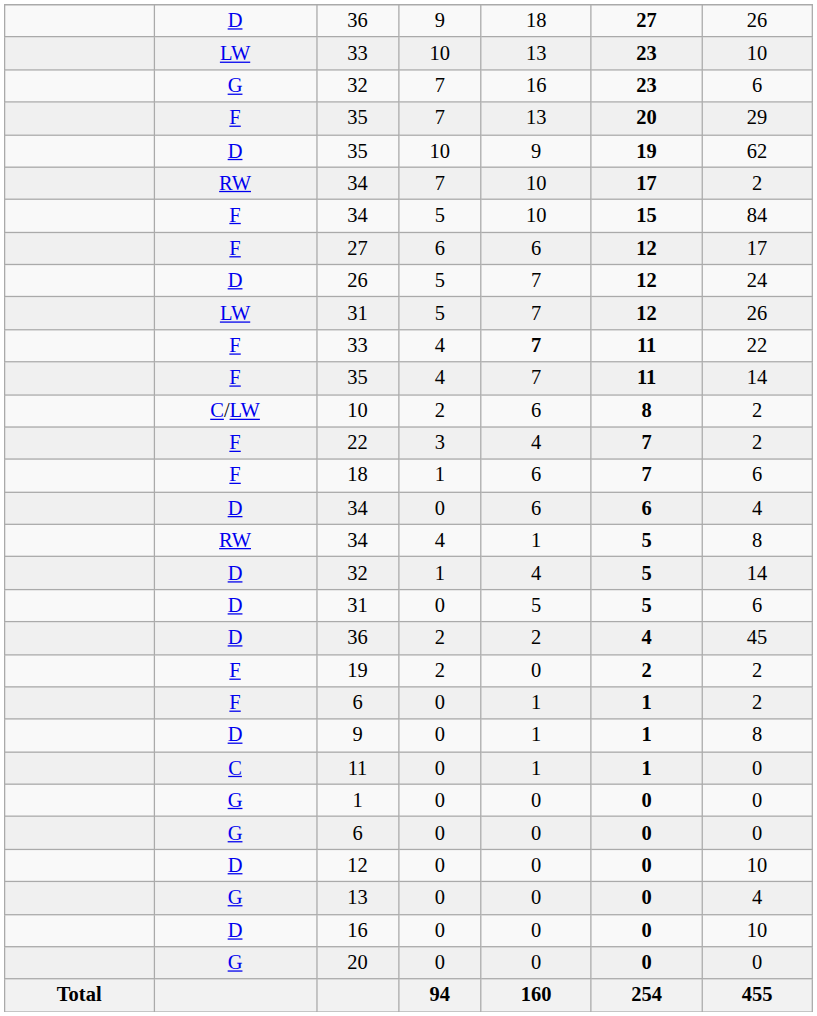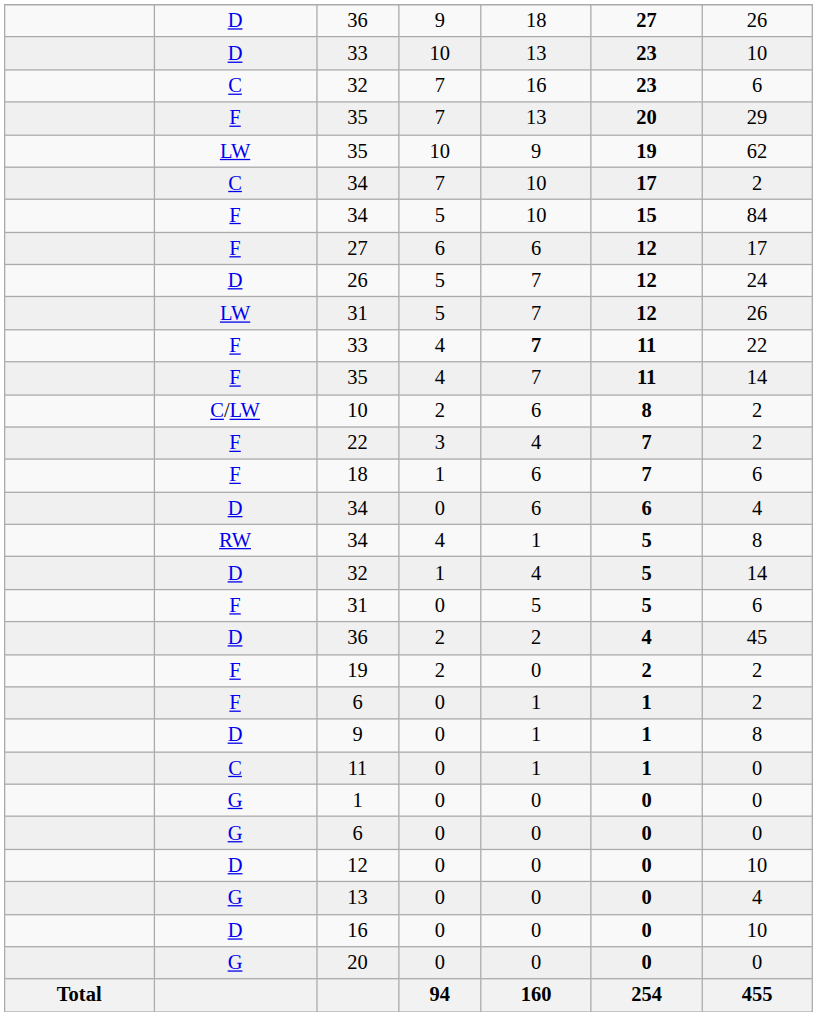 <table class="wikitable sortable" width ="50%">
 <tr align="center">
 </tr>
 <tr align="center" bgcolor="">
 <td></td>
 <td><a href='#'>D</a></td>
 <td>36</td>
 <td>9</td>
 <td>18</td>
 <td><strong>27</strong></td>
 <td>26</td>
 </tr>
 <tr align="center" bgcolor="f0f0f0">
 <td></td>
-<td><a href='#'>LW</a></td>
+<td><a href='#'>D</a></td>
 <td>33</td>
 <td>10</td>
 <td>13</td>
 <td><strong>23</strong></td>
 <td>10</td>
 </tr>
 <tr align="center" bgcolor="">
 <td></td>
-<td><a href='#'>G</a></td>
+<td><a href='#'>C</a></td>
 <td>32</td>
 <td>7</td>
 <td>16</td>
 <td><strong>23</strong></td>
 <td>6</td>
 </tr>
 <tr align="center" bgcolor="f0f0f0">
 <td></td>
 <td><a href='#'>F</a></td>
 <td>35</td>
 <td>7</td>
 <td>13</td>
 <td><strong>20</strong></td>
 <td>29</td>
 </tr>
 <tr align="center" bgcolor="">
 <td></td>
-<td><a href='#'>D</a></td>
+<td><a href='#'>LW</a></td>
 <td>35</td>
 <td>10</td>
 <td>9</td>
 <td><strong>19</strong></td>
 <td>62</td>
 </tr>
 <tr align="center" bgcolor="f0f0f0">
 <td></td>
-<td><a href='#'>RW</a></td>
+<td><a href='#'>C</a></td>
 <td>34</td>
 <td>7</td>
 <td>10</td>
 <td><strong>17</strong></td>
 <td>2</td>
 </tr>
 <tr align="center" bgcolor="">
 <td></td>
 <td><a href='#'>F</a></td>
 <td>34</td>
 <td>5</td>
 <td>10</td>
 <td><strong>15</strong></td>
 <td>84</td>
 </tr>
 <tr align="center" bgcolor="f0f0f0">
 <td></td>
 <td><a href='#'>F</a></td>
 <td>27</td>
 <td>6</td>
 <td>6</td>
 <td><strong>12</strong></td>
 <td>17</td>
 </tr>
 <tr align="center" bgcolor="">
 <td></td>
 <td><a href='#'>D</a></td>
 <td>26</td>
 <td>5</td>
 <td>7</td>
 <td><strong>12</strong></td>
 <td>24</td>
 </tr>
 <tr align="center" bgcolor="f0f0f0">
 <td></td>
 <td><a href='#'>LW</a></td>
 <td>31</td>
 <td>5</td>
 <td>7</td>
 <td><strong>12</strong></td>
 <td>26</td>
 </tr>
 <tr align="center" bgcolor="">
 <td></td>
 <td><a href='#'>F</a></td>
 <td>33</td>
 <td>4</td>
 <td><strong>7</strong></td>
 <td><strong>11</strong></td>
 <td>22</td>
 </tr>
 <tr align="center" bgcolor="f0f0f0">
 <td></td>
 <td><a href='#'>F</a></td>
 <td>35</td>
 <td>4</td>
 <td>7</td>
 <td><strong>11</strong></td>
 <td>14</td>
 </tr>
 <tr align="center" bgcolor="">
 <td></td>
 <td><a href='#'>C</a>/<a href='#'>LW</a></td>
 <td>10</td>
 <td>2</td>
 <td>6</td>
 <td><strong>8</strong></td>
 <td>2</td>
 </tr>
 <tr align="center" bgcolor="f0f0f0">
 <td></td>
 <td><a href='#'>F</a></td>
 <td>22</td>
 <td>3</td>
 <td>4</td>
 <td><strong>7</strong></td>
 <td>2</td>
 </tr>
 <tr align="center" bgcolor="">
 <td></td>
 <td><a href='#'>F</a></td>
 <td>18</td>
 <td>1</td>
 <td>6</td>
 <td><strong>7</strong></td>
 <td>6</td>
 </tr>
 <tr align="center" bgcolor="f0f0f0">
 <td></td>
 <td><a href='#'>D</a></td>
 <td>34</td>
 <td>0</td>
 <td>6</td>
 <td><strong>6</strong></td>
 <td>4</td>
 </tr>
 <tr align="center" bgcolor="">
 <td></td>
 <td><a href='#'>RW</a></td>
 <td>34</td>
 <td>4</td>
 <td>1</td>
 <td><strong>5</strong></td>
 <td>8</td>
 </tr>
 <tr align="center" bgcolor="f0f0f0">
 <td></td>
 <td><a href='#'>D</a></td>
 <td>32</td>
 <td>1</td>
 <td>4</td>
 <td><strong>5</strong></td>
 <td>14</td>
 </tr>
 <tr align="center" bgcolor="">
 <td></td>
-<td><a href='#'>D</a></td>
+<td><a href='#'>F</a></td>
 <td>31</td>
 <td>0</td>
 <td>5</td>
 <td><strong>5</strong></td>
 <td>6</td>
 </tr>
 <tr align="center" bgcolor="f0f0f0">
 <td></td>
 <td><a href='#'>D</a></td>
 <td>36</td>
 <td>2</td>
 <td>2</td>
 <td><strong>4</strong></td>
 <td>45</td>
 </tr>
 <tr align="center" bgcolor="">
 <td></td>
 <td><a href='#'>F</a></td>
 <td>19</td>
 <td>2</td>
 <td>0</td>
 <td><strong>2</strong></td>
 <td>2</td>
 </tr>
 <tr align="center" bgcolor="f0f0f0">
 <td></td>
 <td><a href='#'>F</a></td>
 <td>6</td>
 <td>0</td>
 <td>1</td>
 <td><strong>1</strong></td>
 <td>2</td>
 </tr>
 <tr align="center" bgcolor="">
 <td></td>
 <td><a href='#'>D</a></td>
 <td>9</td>
 <td>0</td>
 <td>1</td>
 <td><strong>1</strong></td>
 <td>8</td>
 </tr>
 <tr align="center" bgcolor="f0f0f0">
 <td></td>
 <td><a href='#'>C</a></td>
 <td>11</td>
 <td>0</td>
 <td>1</td>
 <td><strong>1</strong></td>
 <td>0</td>
 </tr>
 <tr align="center" bgcolor="">
 <td></td>
 <td><a href='#'>G</a></td>
 <td>1</td>
 <td>0</td>
 <td>0</td>
 <td><strong>0</strong></td>
 <td>0</td>
 </tr>
 <tr align="center" bgcolor="f0f0f0">
 <td></td>
 <td><a href='#'>G</a></td>
 <td>6</td>
 <td>0</td>
 <td>0</td>
 <td><strong>0</strong></td>
 <td>0</td>
 </tr>
 <tr align="center" bgcolor="">
 <td></td>
 <td><a href='#'>D</a></td>
 <td>12</td>
 <td>0</td>
 <td>0</td>
 <td><strong>0</strong></td>
 <td>10</td>
 </tr>
 <tr align="center" bgcolor="f0f0f0">
 <td></td>
 <td><a href='#'>G</a></td>
 <td>13</td>
 <td>0</td>
 <td>0</td>
 <td><strong>0</strong></td>
 <td>4</td>
 </tr>
 <tr align="center" bgcolor="">
 <td></td>
 <td><a href='#'>D</a></td>
 <td>16</td>
 <td>0</td>
 <td>0</td>
 <td><strong>0</strong></td>
 <td>10</td>
 </tr>
 <tr align="center" bgcolor="f0f0f0">
 <td></td>
 <td><a href='#'>G</a></td>
 <td>20</td>
 <td>0</td>
 <td>0</td>
 <td><strong>0</strong></td>
 <td>0</td>
 </tr>
 <tr>
 <th>Total</th>
 <th></th>
 <th></th>
 <th>94</th>
 <th>160</th>
 <th>254</th>
 <th>455</th>
 </tr>
 </table>
